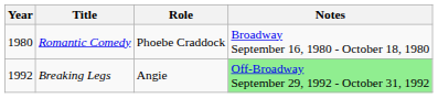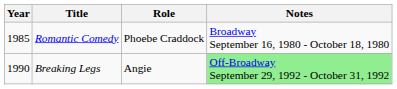 <table class="wikitable sortable">
 <tr>
 <th>Year</th>
 <th>Title</th>
 <th>Role</th>
 <th class="unsortable">Notes</th>
 </tr>
 <tr>
-<td>1980</td>
+<td>1985</td>
 <td><em><a href='#'>Romantic Comedy</a></em></td>
 <td>Phoebe Craddock</td>
 <td><a href='#'>Broadway</a><br>September 16, 1980 - October 18, 1980</td>
 </tr>
 <tr>
-<td>1992</td>
+<td>1990</td>
 <td><em>Breaking Legs</em></td>
 <td>Angie</td>
 <td style="background: lightgreen;"><a href='#'>Off-Broadway</a> <br> September 29, 1992 - October 31, 1992</td>
 </tr>
 </table>
